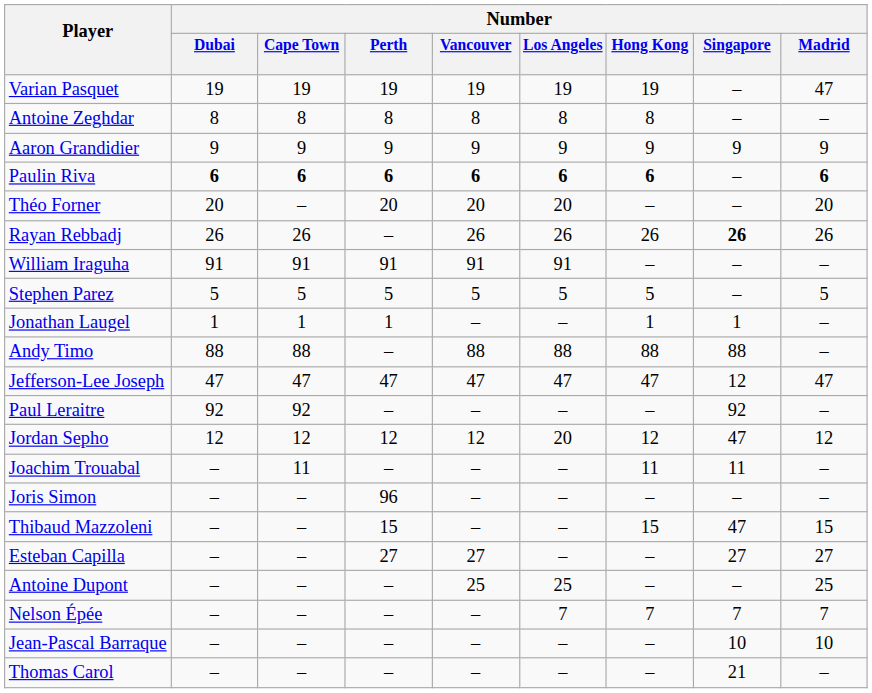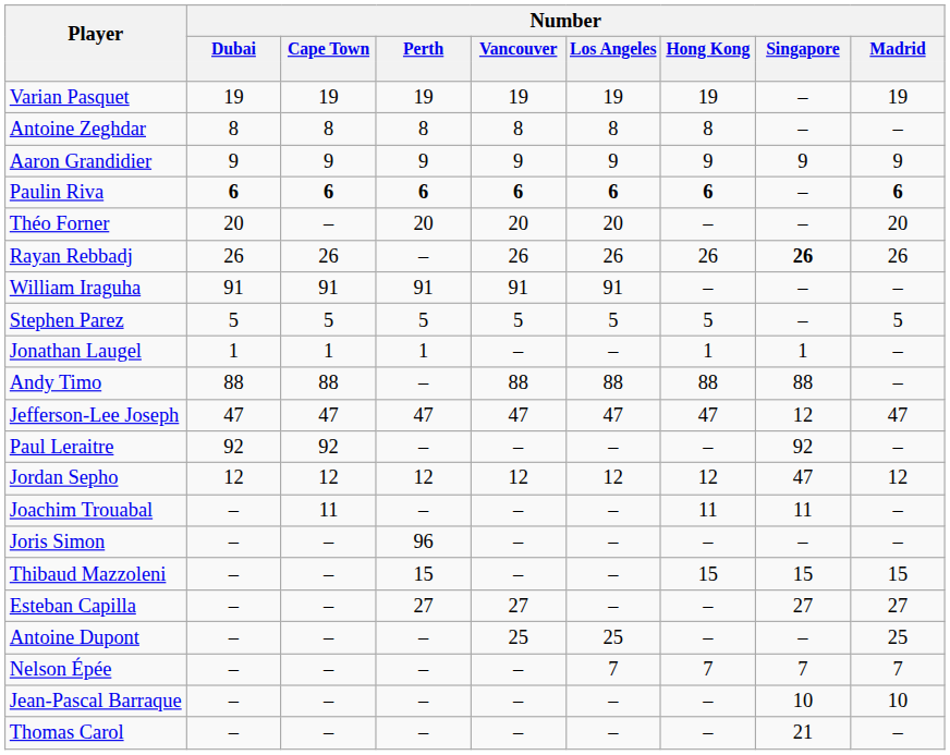 <table class="wikitable sortable" style="text-align:center;">
 <tr>
 <th rowspan="2" style="border-bottom:0px;">Player</th>
 <th colspan="8">Number</th>
 </tr>
 <tr>
 <th valign="top" style="width:5.2em; border-bottom:0px; padding:2px; font-size:85%;"><a href='#'>Dubai</a></th>
 <th valign="top" style="width:5.2em; border-bottom:0px; padding:2px; font-size:85%;"><a href='#'>Cape Town</a></th>
 <th valign="top" style="width:5.2em; border-bottom:0px; padding:2px; font-size:85%;"><a href='#'>Perth</a></th>
 <th valign="top" style="width:5.2em; border-bottom:0px; padding:2px; font-size:85%;"><a href='#'>Vancouver</a></th>
 <th valign="top" style="width:5.2em; border-bottom:0px; padding:2px; font-size:85%;"><a href='#'>Los Angeles</a></th>
 <th valign="top" style="width:5.2em; border-bottom:0px; padding:2px; font-size:85%;"><a href='#'>Hong Kong</a></th>
 <th valign="top" style="width:5.2em; border-bottom:0px; padding:2px; font-size:85%;"><a href='#'>Singapore</a></th>
 <th valign="top" style="width:5.2em; border-bottom:0px; padding:2px; font-size:85%;"><a href='#'>Madrid</a></th>
 </tr>
 <tr style="line-height:8px;">
 <th style="border-top:0px;"> </th>
 <th data-sort-type="number" style="border-top:0px;"></th>
 <th data-sort-type="number" style="border-top:0px;"></th>
 <th data-sort-type="number" style="border-top:0px;"></th>
 <th data-sort-type="number" style="border-top:0px;"></th>
 <th data-sort-type="number" style="border-top:0px;"></th>
 <th data-sort-type="number" style="border-top:0px;"></th>
 <th data-sort-type="number" style="border-top:0px;"></th>
 <th data-sort-type="number" style="border-top:0px;"></th>
 </tr>
 <tr>
 <td align="left"><a href='#'>Varian Pasquet</a></td>
 <td>19</td>
 <td>19</td>
 <td>19</td>
 <td>19</td>
 <td>19</td>
 <td>19</td>
 <td>–</td>
-<td>47</td>
+<td>19</td>
 </tr>
 <tr>
 <td align="left"><a href='#'>Antoine Zeghdar</a></td>
 <td>8</td>
 <td>8</td>
 <td>8</td>
 <td>8</td>
 <td>8</td>
 <td>8</td>
 <td>–</td>
 <td>–</td>
 </tr>
 <tr>
 <td align="left"><a href='#'>Aaron Grandidier</a></td>
 <td>9</td>
 <td>9</td>
 <td>9</td>
 <td>9</td>
 <td>9</td>
 <td>9</td>
 <td>9</td>
 <td>9</td>
 </tr>
 <tr>
 <td align="left"><a href='#'>Paulin Riva</a></td>
 <td><strong>6</strong></td>
 <td><strong>6</strong></td>
 <td><strong>6</strong></td>
 <td><strong>6</strong></td>
 <td><strong>6</strong></td>
 <td><strong>6</strong></td>
 <td>–</td>
 <td><strong>6</strong></td>
 </tr>
 <tr>
 <td align="left"><a href='#'>Théo Forner</a></td>
 <td>20</td>
 <td>–</td>
 <td>20</td>
 <td>20</td>
 <td>20</td>
 <td>–</td>
 <td>–</td>
 <td>20</td>
 </tr>
 <tr>
 <td align="left"><a href='#'>Rayan Rebbadj</a></td>
 <td>26</td>
 <td>26</td>
 <td>–</td>
 <td>26</td>
 <td>26</td>
 <td>26</td>
 <td><strong>26</strong></td>
 <td>26</td>
 </tr>
 <tr>
 <td align="left"><a href='#'>William Iraguha</a></td>
 <td>91</td>
 <td>91</td>
 <td>91</td>
 <td>91</td>
 <td>91</td>
 <td>–</td>
 <td>–</td>
 <td>–</td>
 </tr>
 <tr>
 <td align="left"><a href='#'>Stephen Parez</a></td>
 <td>5</td>
 <td>5</td>
 <td>5</td>
 <td>5</td>
 <td>5</td>
 <td>5</td>
 <td>–</td>
 <td>5</td>
 </tr>
 <tr>
 <td align="left"><a href='#'>Jonathan Laugel</a></td>
 <td>1</td>
 <td>1</td>
 <td>1</td>
 <td>–</td>
 <td>–</td>
 <td>1</td>
 <td>1</td>
 <td>–</td>
 </tr>
 <tr>
 <td align="left"><a href='#'>Andy Timo</a></td>
 <td>88</td>
 <td>88</td>
 <td>–</td>
 <td>88</td>
 <td>88</td>
 <td>88</td>
 <td>88</td>
 <td>–</td>
 </tr>
 <tr>
 <td align="left"><a href='#'>Jefferson-Lee Joseph</a></td>
 <td>47</td>
 <td>47</td>
 <td>47</td>
 <td>47</td>
 <td>47</td>
 <td>47</td>
 <td>12</td>
 <td>47</td>
 </tr>
 <tr>
 <td align="left"><a href='#'>Paul Leraitre</a></td>
 <td>92</td>
 <td>92</td>
 <td>–</td>
 <td>–</td>
 <td>–</td>
 <td>–</td>
 <td>92</td>
 <td>–</td>
 </tr>
 <tr>
 <td align="left"><a href='#'>Jordan Sepho</a></td>
 <td>12</td>
 <td>12</td>
 <td>12</td>
 <td>12</td>
-<td>20</td>
+<td>12</td>
 <td>12</td>
 <td>47</td>
 <td>12</td>
 </tr>
 <tr>
 <td align="left"><a href='#'>Joachim Trouabal</a></td>
 <td>–</td>
 <td>11</td>
 <td>–</td>
 <td>–</td>
 <td>–</td>
 <td>11</td>
 <td>11</td>
 <td>–</td>
 </tr>
 <tr>
 <td align="left"><a href='#'>Joris Simon</a></td>
 <td>–</td>
 <td>–</td>
 <td>96</td>
 <td>–</td>
 <td>–</td>
 <td>–</td>
 <td>–</td>
 <td>–</td>
 </tr>
 <tr>
 <td align="left"><a href='#'>Thibaud Mazzoleni</a></td>
 <td>–</td>
 <td>–</td>
 <td>15</td>
 <td>–</td>
 <td>–</td>
 <td>15</td>
-<td>47</td>
+<td>15</td>
 <td>15</td>
 </tr>
 <tr>
 <td align="left"><a href='#'>Esteban Capilla</a></td>
 <td>–</td>
 <td>–</td>
 <td>27</td>
 <td>27</td>
 <td>–</td>
 <td>–</td>
 <td>27</td>
 <td>27</td>
 </tr>
 <tr>
 <td align="left"><a href='#'>Antoine Dupont</a></td>
 <td>–</td>
 <td>–</td>
 <td>–</td>
 <td>25</td>
 <td>25</td>
 <td>–</td>
 <td>–</td>
 <td>25</td>
 </tr>
 <tr>
 <td align="left"><a href='#'>Nelson Épée</a></td>
 <td>–</td>
 <td>–</td>
 <td>–</td>
 <td>–</td>
 <td>7</td>
 <td>7</td>
 <td>7</td>
 <td>7</td>
 </tr>
 <tr>
 <td align="left"><a href='#'>Jean-Pascal Barraque</a></td>
 <td>–</td>
 <td>–</td>
 <td>–</td>
 <td>–</td>
 <td>–</td>
 <td>–</td>
 <td>10</td>
 <td>10</td>
 </tr>
 <tr>
 <td align="left"><a href='#'>Thomas Carol</a></td>
 <td>–</td>
 <td>–</td>
 <td>–</td>
 <td>–</td>
 <td>–</td>
 <td>–</td>
 <td>21</td>
 <td>–</td>
 </tr>
 </table>
